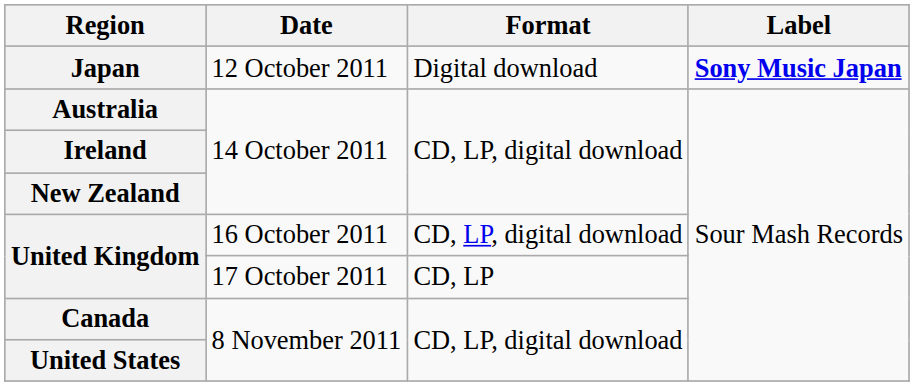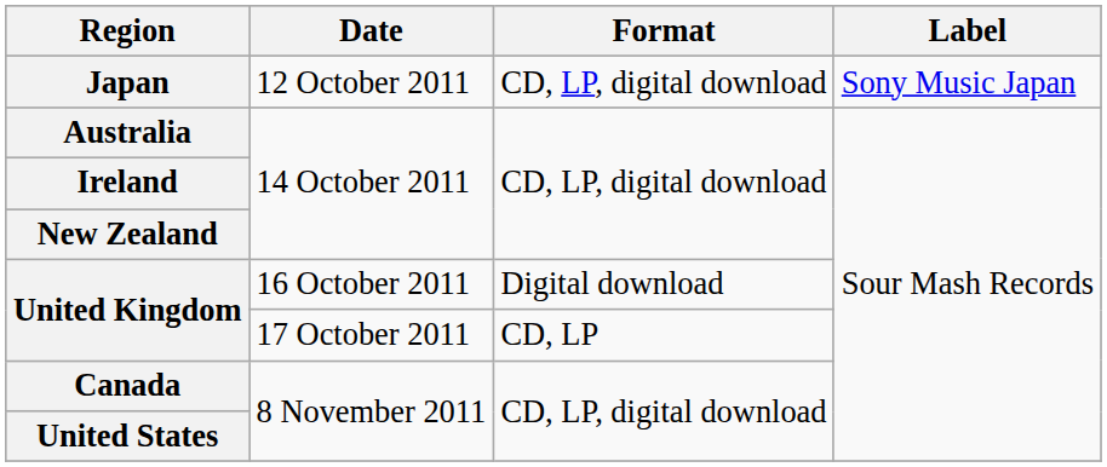 <table class="wikitable plainrowheaders">
 <tr>
 <th>Region</th>
 <th>Date</th>
 <th>Format</th>
 <th>Label</th>
 </tr>
 <tr>
 <th scope="row">Japan</th>
 <td>12 October 2011</td>
-<td>Digital download</td>
-<td><strong><a href='#'>Sony Music Japan</a></strong></td>
+<td>CD, <a href='#'>LP</a>, digital download</td>
+<td><a href='#'>Sony Music Japan</a></td>
 </tr>
 <tr>
 <th scope="row">Australia</th>
 <td rowspan="3">14 October 2011</td>
 <td rowspan="3">CD, LP, digital download</td>
 <td rowspan="7">Sour Mash Records</td>
 </tr>
 <tr>
 <th scope="row">Ireland</th>
 </tr>
 <tr>
 <th scope="row">New Zealand</th>
 </tr>
 <tr>
 <th scope="row" rowspan="2">United Kingdom</th>
 <td>16 October 2011</td>
-<td>CD, <a href='#'>LP</a>, digital download</td>
+<td>Digital download</td>
 </tr>
 <tr>
 <td>17 October 2011</td>
 <td>CD, LP</td>
 </tr>
 <tr>
 <th scope="row">Canada</th>
 <td rowspan="2">8 November 2011</td>
 <td rowspan="2">CD, LP, digital download</td>
 </tr>
 <tr>
 <th scope="row">United States</th>
 </tr>
 </table>
